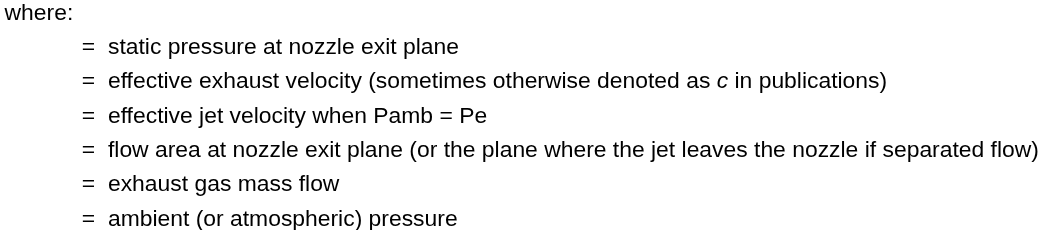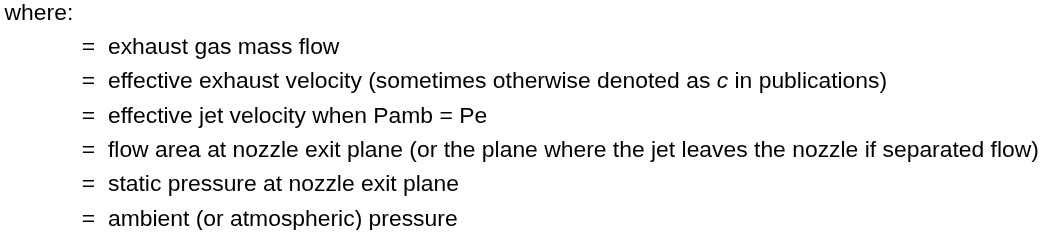 <table border="0" cellpadding="2" style="margin-left:1em">
 <tr>
 <td align=right>where:</td>
 <td> </td>
 </tr>
 <tr>
 <th align=right></th>
-<td align=left>=  static pressure at nozzle exit plane</td>
+<td align=left>=  exhaust gas mass flow</td>
 </tr>
 <tr>
 <th align=right></th>
 <td align=left>=  effective exhaust velocity (sometimes otherwise denoted as <em>c</em> in publications)</td>
 </tr>
 <tr>
 <th align=right></th>
 <td align=left>=  effective jet velocity when Pamb = Pe</td>
 </tr>
 <tr>
 <th align=right></th>
 <td align=left>=  flow area at nozzle exit plane (or the plane where the jet leaves the nozzle if separated flow)</td>
 </tr>
 <tr>
 <th align=right></th>
-<td align=left>=  exhaust gas mass flow</td>
+<td align=left>=  static pressure at nozzle exit plane</td>
 </tr>
 <tr>
 <th align=right></th>
 <td align=left>=  ambient (or atmospheric) pressure</td>
 </tr>
 </table>
